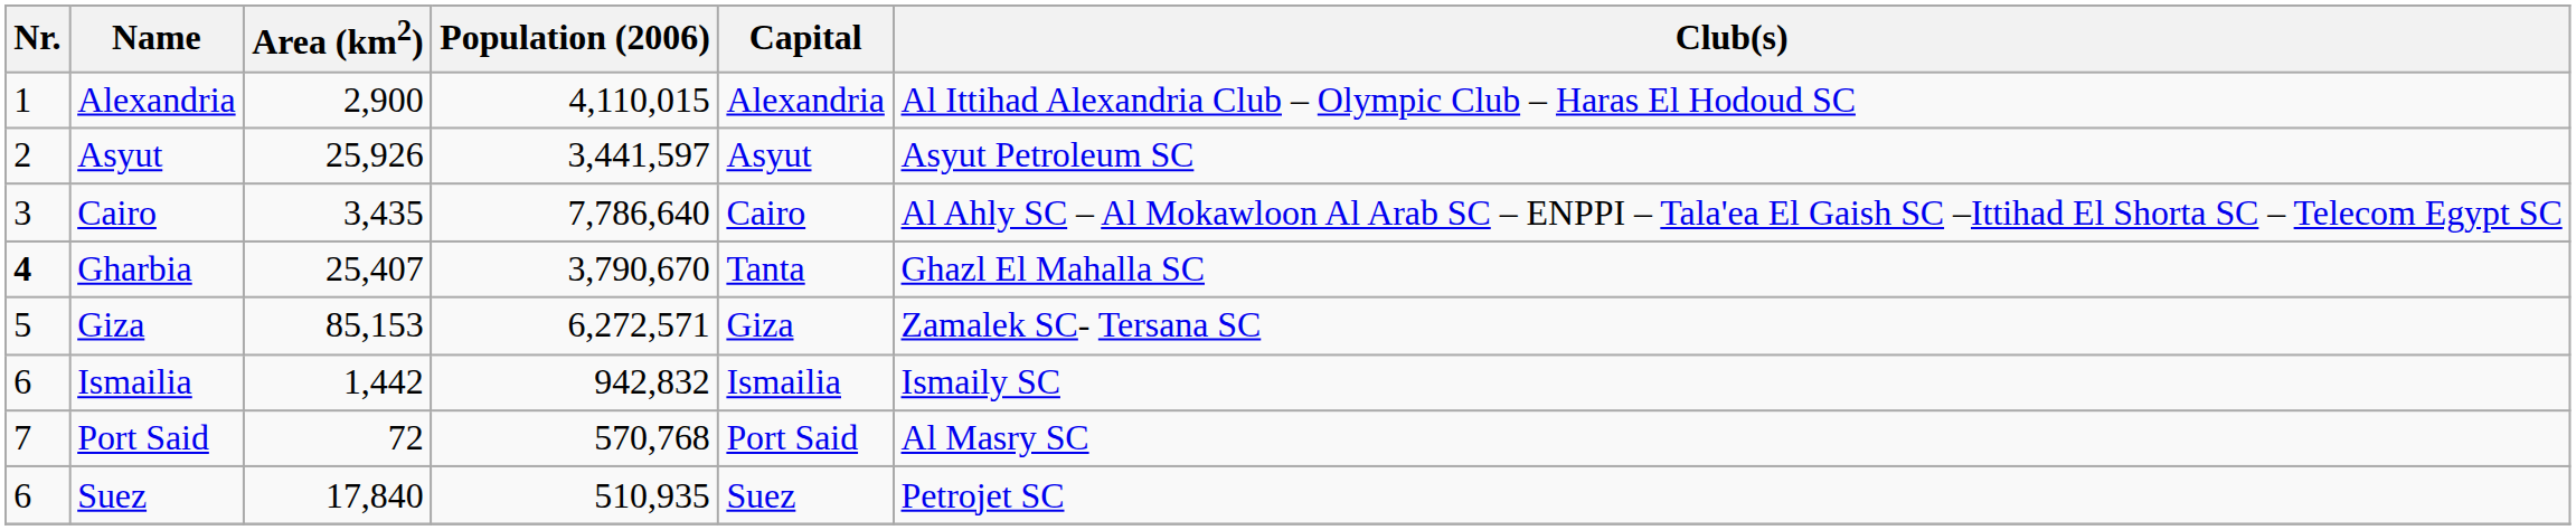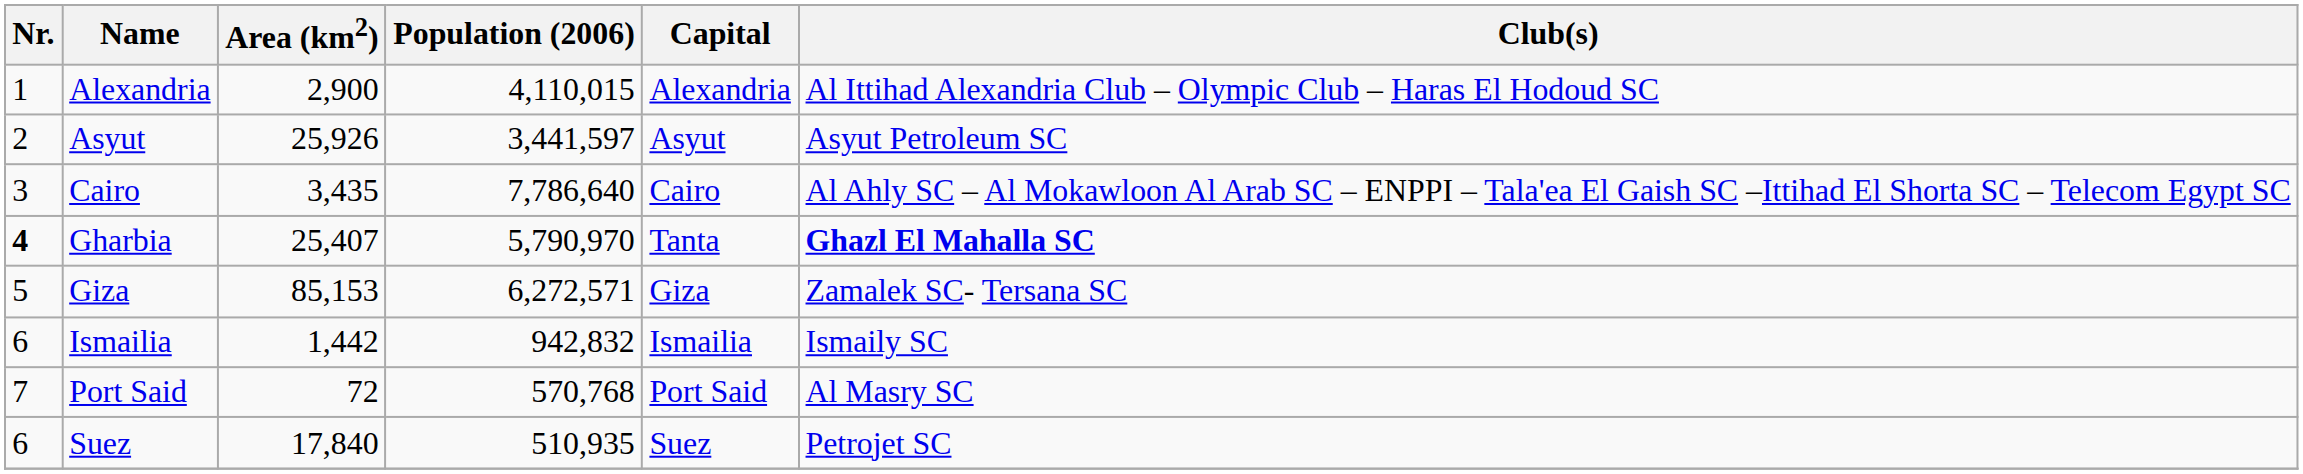 <table class="wikitable sortable">
 <tr>
 <th>Nr.</th>
 <th>Name</th>
 <th>Area (km<sup>2</sup>)</th>
 <th>Population (2006)</th>
 <th>Capital</th>
 <th>Club(s)</th>
 </tr>
 <tr>
 <td>1</td>
 <td><a href='#'>Alexandria</a></td>
 <td align="right">2,900</td>
 <td align="right">4,110,015</td>
 <td><a href='#'>Alexandria</a></td>
 <td><a href='#'>Al Ittihad Alexandria Club</a> – <a href='#'>Olympic Club</a> – <a href='#'>Haras El Hodoud SC</a></td>
 </tr>
 <tr>
 <td>2</td>
 <td><a href='#'>Asyut</a></td>
 <td align="right">25,926</td>
 <td align="right">3,441,597</td>
 <td><a href='#'>Asyut</a></td>
 <td><a href='#'>Asyut Petroleum SC</a></td>
 </tr>
 <tr>
 <td>3</td>
 <td><a href='#'>Cairo</a></td>
 <td align="right">3,435</td>
 <td align="right">7,786,640</td>
 <td><a href='#'>Cairo</a></td>
 <td><a href='#'>Al Ahly SC</a> – <a href='#'>Al Mokawloon Al Arab SC</a> – ENPPI – <a href='#'>Tala'ea El Gaish SC</a> –<a href='#'>Ittihad El Shorta SC</a> – <a href='#'>Telecom Egypt SC</a></td>
 </tr>
 <tr>
 <td><strong>4</strong></td>
 <td><a href='#'>Gharbia</a></td>
 <td align="right">25,407</td>
-<td align="right">3,790,670</td>
+<td align="right">5,790,970</td>
 <td><a href='#'>Tanta</a></td>
-<td><a href='#'>Ghazl El Mahalla SC</a></td>
+<td><strong><a href='#'>Ghazl El Mahalla SC</a></strong></td>
 </tr>
 <tr>
 <td>5</td>
 <td><a href='#'>Giza</a></td>
 <td align="right">85,153</td>
 <td align="right">6,272,571</td>
 <td><a href='#'>Giza</a></td>
 <td><a href='#'>Zamalek SC</a>- <a href='#'>Tersana SC</a></td>
 </tr>
 <tr>
 <td>6</td>
 <td><a href='#'>Ismailia</a></td>
 <td align="right">1,442</td>
 <td align="right">942,832</td>
 <td><a href='#'>Ismailia</a></td>
 <td><a href='#'>Ismaily SC</a></td>
 </tr>
 <tr>
 <td>7</td>
 <td><a href='#'>Port Said</a></td>
 <td align="right">72</td>
 <td align="right">570,768</td>
 <td><a href='#'>Port Said</a></td>
 <td><a href='#'>Al Masry SC</a></td>
 </tr>
 <tr>
 <td>6</td>
 <td><a href='#'>Suez</a></td>
 <td align="right">17,840</td>
 <td align="right">510,935</td>
 <td><a href='#'>Suez</a></td>
 <td><a href='#'>Petrojet SC</a></td>
 </tr>
 <tr>
 </tr>
 </table>
